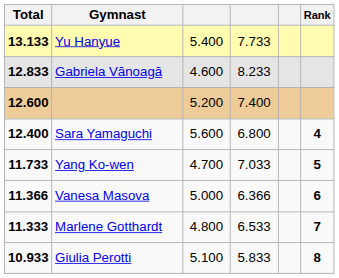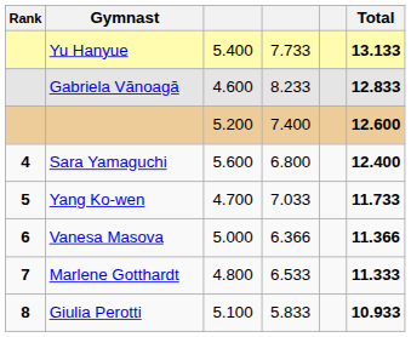 <table style="text-align:center;" class="wikitable sortable">
 <tr>
-<th scope="col" style="width:50px;">Total</th>
+<th scope="col" style="width:15px;"><small>Rank</small></th>
 <th scope="col" style="width:150px;">Gymnast</th>
 <th scope="col" style="width:50px;"><small></small></th>
 <th scope="col" style="width:50px;"><small></small></th>
 <th scope="col" style="width:20px;"><small></small></th>
-<th scope="col" style="width:15px;"><small>Rank</small></th>
+<th scope="col" style="width:50px;">Total</th>
 </tr>
 <tr style="background:#fffcaf;">
-<td><strong>13.133</strong></td>
+<td scope="row" style="text-align:center"><strong></strong></td>
 <td style="height:30px; text-align:left;"> <a href='#'>Yu Hanyue</a></td>
 <td>5.400</td>
 <td>7.733</td>
 <td></td>
-<td scope="row" style="text-align:center"><strong></strong></td>
+<td><strong>13.133</strong></td>
 </tr>
 <tr style="background:#e5e5e5;">
-<td><strong>12.833</strong></td>
+<td scope="row" style="text-align:center"><strong></strong></td>
 <td style="height:30px; text-align:left;"> <a href='#'>Gabriela Vănoagă</a></td>
 <td>4.600</td>
 <td>8.233</td>
 <td></td>
-<td scope="row" style="text-align:center"><strong></strong></td>
+<td><strong>12.833</strong></td>
 </tr>
 <tr style="background:#ec9;">
-<td><strong>12.600</strong></td>
+<td scope="row" style="text-align:center"><strong></strong></td>
 <td style="height:30px; text-align:left;"></td>
 <td>5.200</td>
 <td>7.400</td>
 <td></td>
-<td scope="row" style="text-align:center"><strong></strong></td>
+<td><strong>12.600</strong></td>
 </tr>
 <tr>
-<td><strong>12.400</strong></td>
+<td scope="row" style="text-align:center"><strong>4</strong></td>
 <td style="height:30px; text-align:left;"> <a href='#'>Sara Yamaguchi</a></td>
 <td>5.600</td>
 <td>6.800</td>
 <td></td>
-<td scope="row" style="text-align:center"><strong>4</strong></td>
+<td><strong>12.400</strong></td>
 </tr>
 <tr>
-<td><strong>11.733</strong></td>
+<td scope="row" style="text-align:center"><strong>5</strong></td>
 <td style="height:30px; text-align:left;"> <a href='#'>Yang Ko-wen</a></td>
 <td>4.700</td>
 <td>7.033</td>
 <td></td>
-<td scope="row" style="text-align:center"><strong>5</strong></td>
+<td><strong>11.733</strong></td>
 </tr>
 <tr>
-<td><strong>11.366</strong></td>
+<td scope="row" style="text-align:center"><strong>6</strong></td>
 <td style="height:30px; text-align:left;"> <a href='#'>Vanesa Masova</a></td>
 <td>5.000</td>
 <td>6.366</td>
 <td></td>
-<td scope="row" style="text-align:center"><strong>6</strong></td>
+<td><strong>11.366</strong></td>
 </tr>
 <tr>
-<td><strong>11.333</strong></td>
+<td scope="row" style="text-align:center"><strong>7</strong></td>
 <td style="height:30px; text-align:left;"> <a href='#'>Marlene Gotthardt</a></td>
 <td>4.800</td>
 <td>6.533</td>
 <td></td>
-<td scope="row" style="text-align:center"><strong>7</strong></td>
+<td><strong>11.333</strong></td>
 </tr>
 <tr>
-<td><strong>10.933</strong></td>
+<td scope="row" style="text-align:center"><strong>8</strong></td>
 <td style="height:30px; text-align:left;"> <a href='#'>Giulia Perotti</a></td>
 <td>5.100</td>
 <td>5.833</td>
 <td></td>
-<td scope="row" style="text-align:center"><strong>8</strong></td>
+<td><strong>10.933</strong></td>
 </tr>
 </table>
